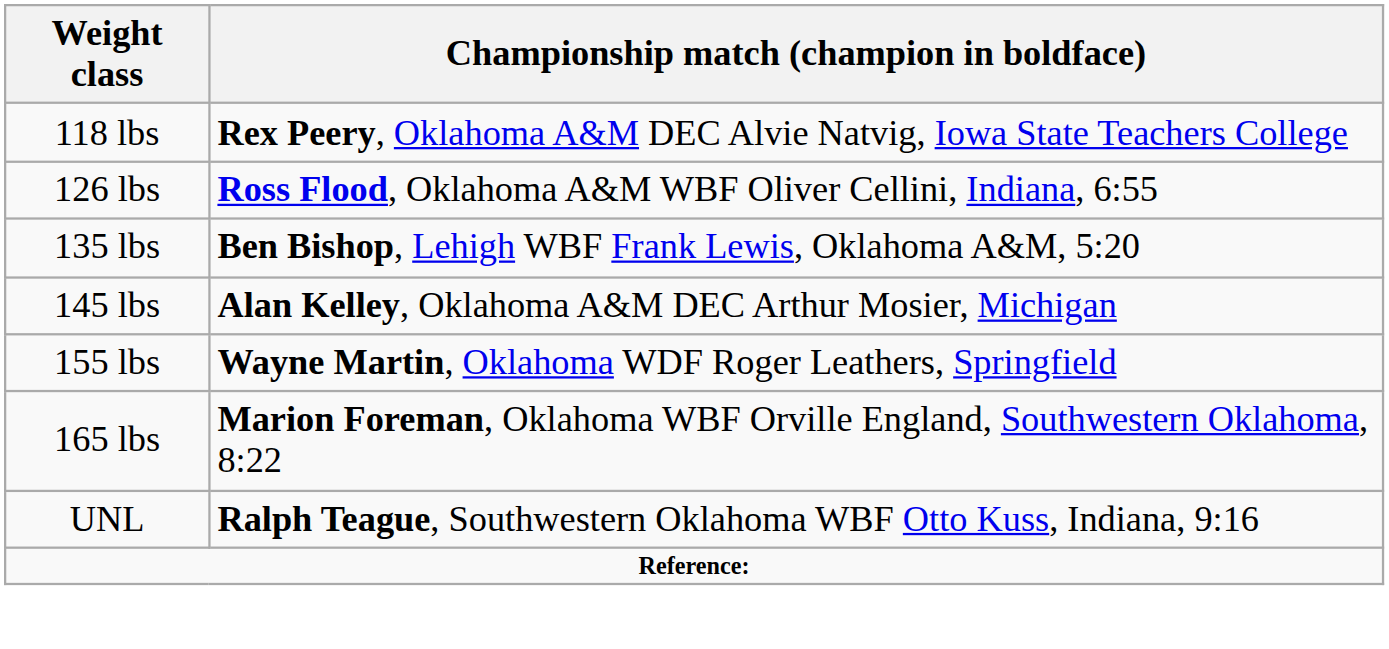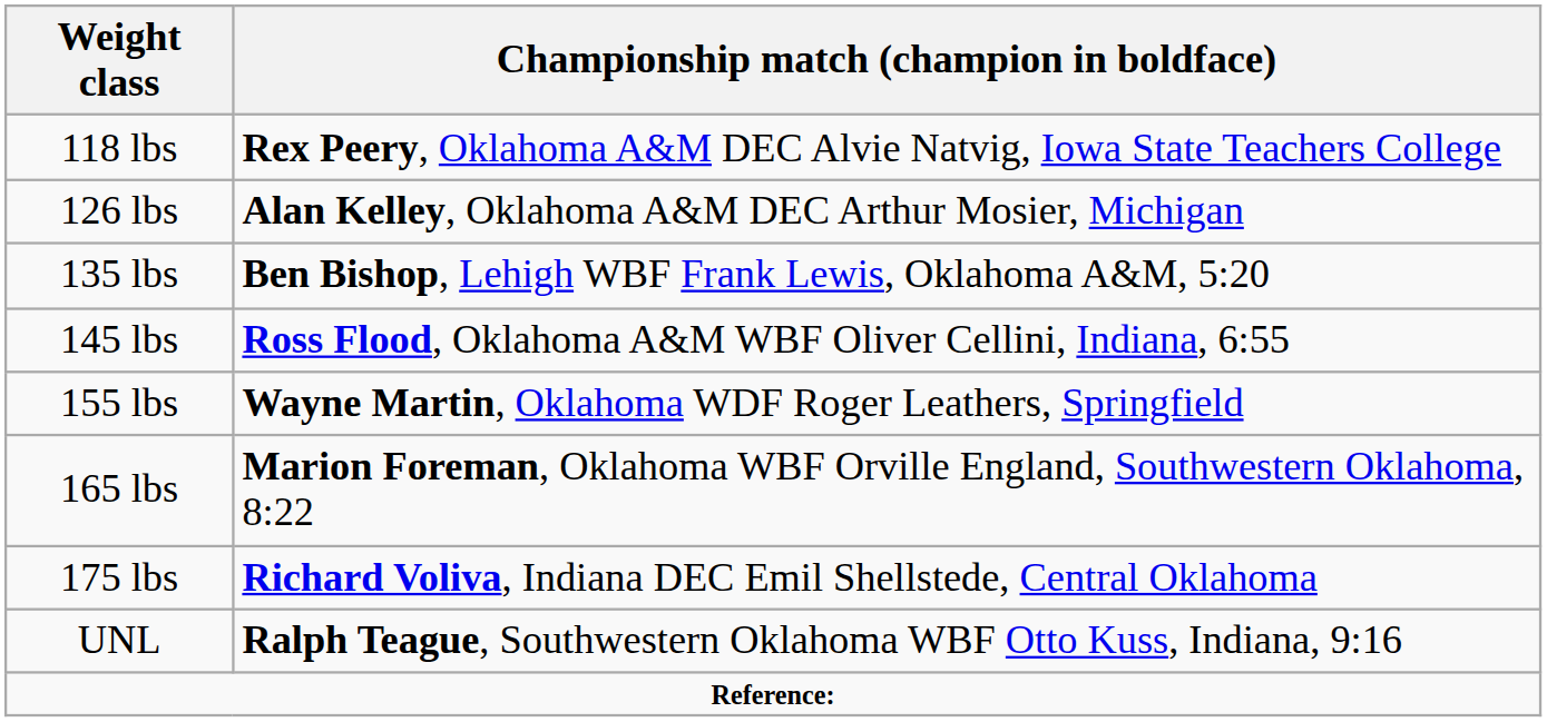 <table class="wikitable" style="text-align:center">
 <tr>
 <th>Weight class</th>
 <th>Championship match (champion in boldface)</th>
 </tr>
 <tr>
 <td>118 lbs</td>
 <td align=left><strong>Rex Peery</strong>, <a href='#'>Oklahoma A&M</a> DEC Alvie Natvig, <a href='#'>Iowa State Teachers College</a></td>
 </tr>
 <tr>
 <td>126 lbs</td>
-<td align=left><strong><a href='#'>Ross Flood</a></strong>, Oklahoma A&M WBF Oliver Cellini, <a href='#'>Indiana</a>, 6:55</td>
+<td align=left><strong>Alan Kelley</strong>, Oklahoma A&M DEC Arthur Mosier, <a href='#'>Michigan</a></td>
 </tr>
 <tr>
 <td>135 lbs</td>
 <td align=left><strong>Ben Bishop</strong>, <a href='#'>Lehigh</a> WBF <a href='#'>Frank Lewis</a>, Oklahoma A&M, 5:20</td>
 </tr>
 <tr>
 <td>145 lbs</td>
-<td align=left><strong>Alan Kelley</strong>, Oklahoma A&M DEC Arthur Mosier, <a href='#'>Michigan</a></td>
+<td align=left><strong><a href='#'>Ross Flood</a></strong>, Oklahoma A&M WBF Oliver Cellini, <a href='#'>Indiana</a>, 6:55</td>
 </tr>
 <tr>
 <td>155 lbs</td>
 <td align=left><strong>Wayne Martin</strong>, <a href='#'>Oklahoma</a> WDF Roger Leathers, <a href='#'>Springfield</a></td>
 </tr>
 <tr>
 <td>165 lbs</td>
 <td align=left><strong>Marion Foreman</strong>, Oklahoma WBF Orville England, <a href='#'>Southwestern Oklahoma</a>, 8:22</td>
 </tr>
 <tr>
+<td>175 lbs</td>
+<td align=left><strong><a href='#'>Richard Voliva</a></strong>, Indiana DEC Emil Shellstede, <a href='#'>Central Oklahoma</a></td>
+</tr>
+<tr>
 <td>UNL</td>
 <td align=left><strong>Ralph Teague</strong>, Southwestern Oklahoma WBF <a href='#'>Otto Kuss</a>, Indiana, 9:16</td>
 </tr>
 <tr>
 <td colspan="2"  style="font-size:8pt; text-align:center;"><strong>Reference:</strong></td>
 </tr>
 </table>
